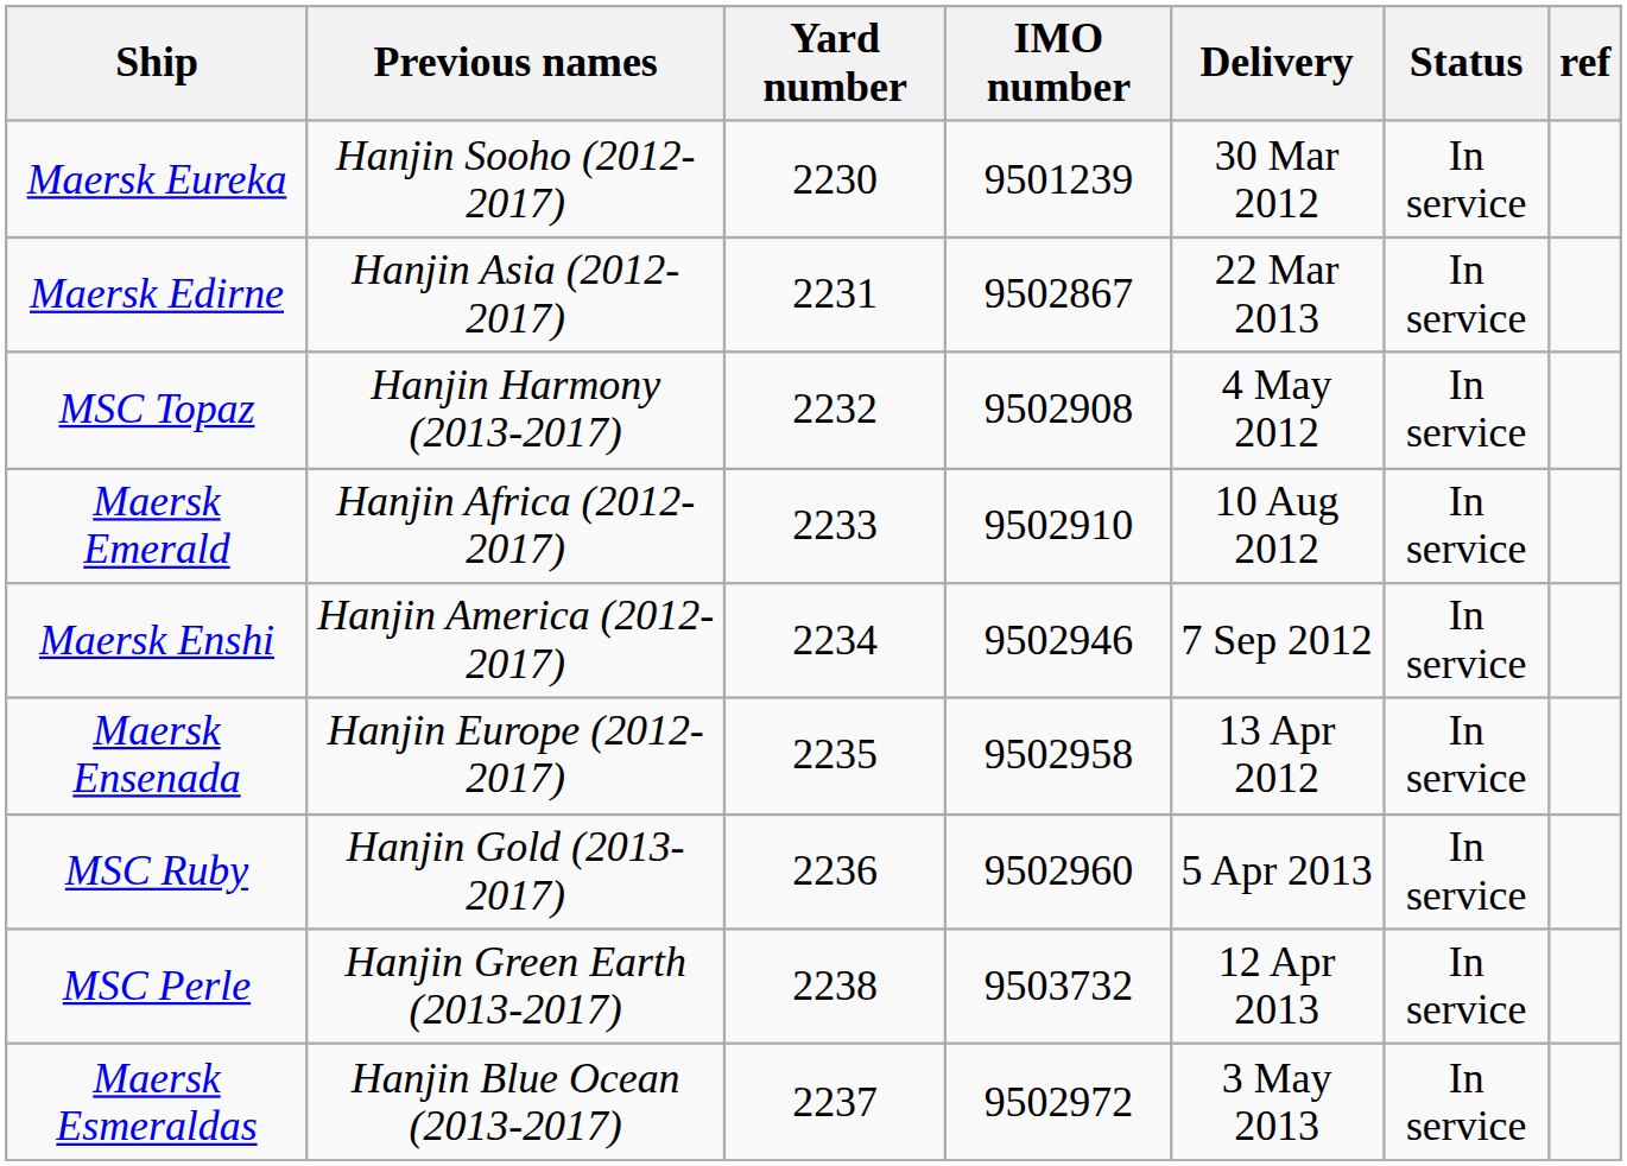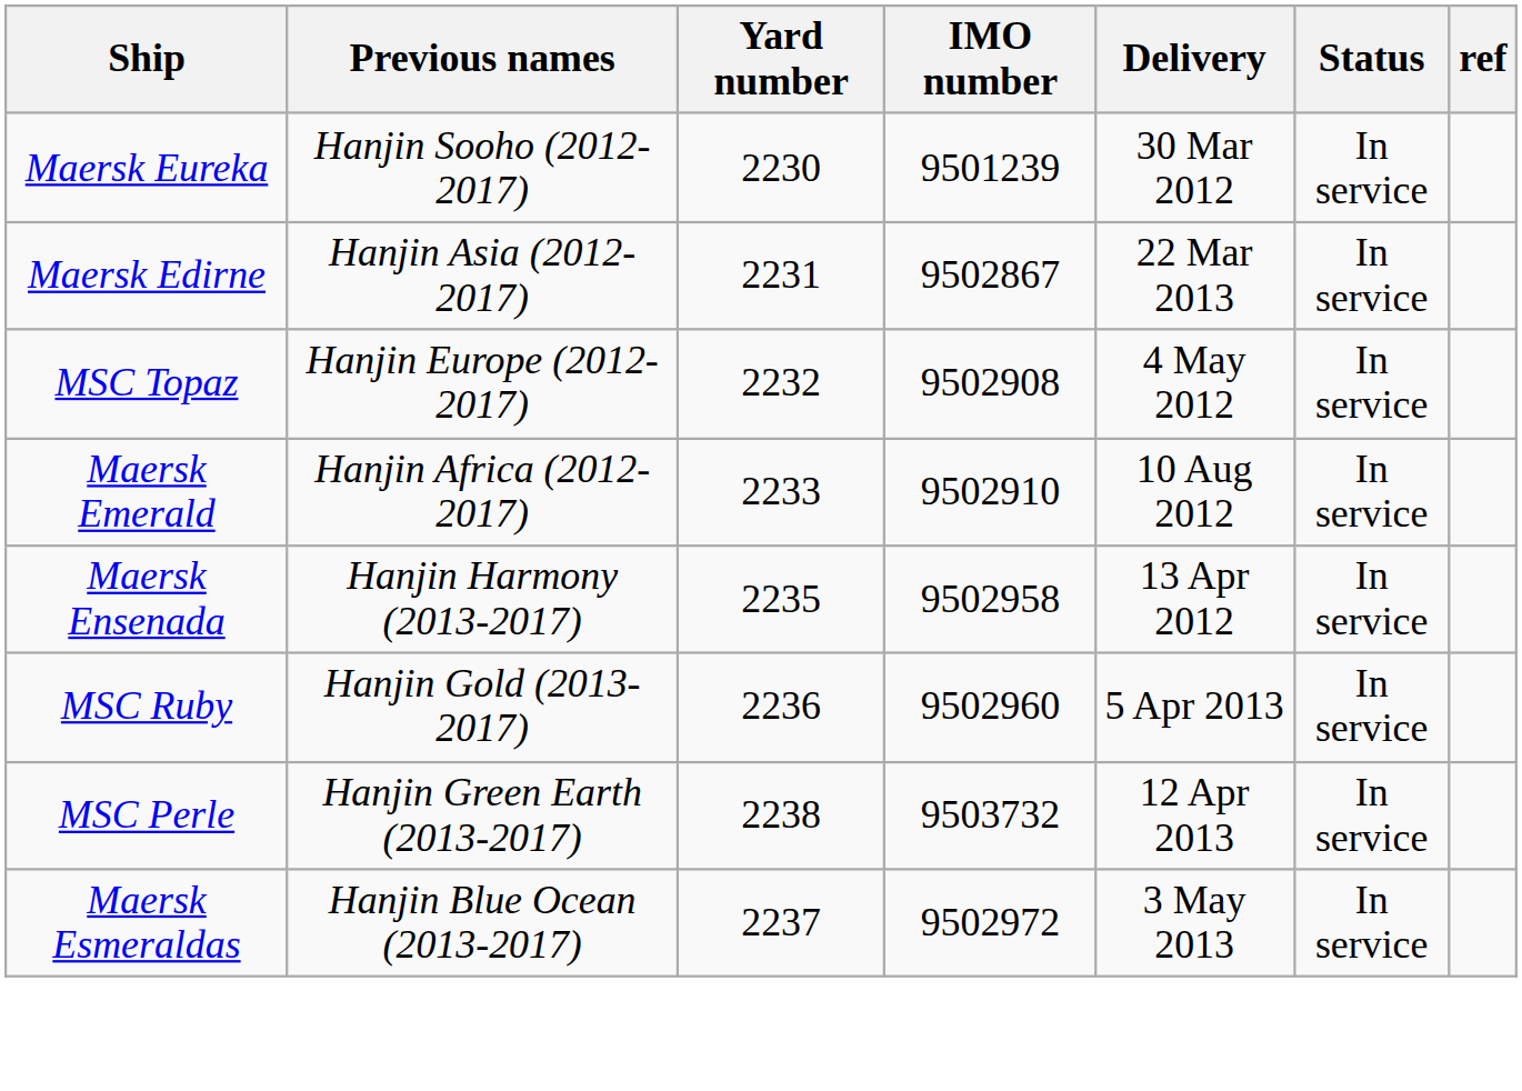 <table class="wikitable" style="text-align:center">
 <tr>
 <th>Ship</th>
 <th>Previous names</th>
 <th>Yard number</th>
 <th>IMO number</th>
 <th>Delivery</th>
 <th>Status</th>
 <th>ref</th>
 </tr>
 <tr>
 <td><em><a href='#'>Maersk Eureka</a></em></td>
 <td><em>Hanjin Sooho (2012-2017)</em></td>
 <td>2230</td>
 <td>9501239</td>
 <td>30 Mar 2012</td>
 <td>In service</td>
 <td></td>
 </tr>
 <tr>
 <td><em><a href='#'>Maersk Edirne</a></em></td>
 <td><em>Hanjin Asia (2012-2017)</em></td>
 <td>2231</td>
 <td>9502867</td>
 <td>22 Mar 2013</td>
 <td>In service</td>
 <td></td>
 </tr>
 <tr>
 <td><em><a href='#'>MSC Topaz</a></em></td>
-<td><em>Hanjin Harmony (2013-2017)</em></td>
+<td><em>Hanjin Europe (2012-2017)</em></td>
 <td>2232</td>
 <td>9502908</td>
 <td>4 May 2012</td>
 <td>In service</td>
 <td></td>
 </tr>
 <tr>
 <td><em><a href='#'>Maersk Emerald</a></em></td>
 <td><em>Hanjin Africa (2012-2017)</em></td>
 <td>2233</td>
 <td>9502910</td>
 <td>10 Aug 2012</td>
 <td>In service</td>
 <td></td>
 </tr>
 <tr>
-<td><em><a href='#'>Maersk Enshi</a></em></td>
-<td><em>Hanjin America (2012-2017)</em></td>
-<td>2234</td>
-<td>9502946</td>
-<td>7 Sep 2012</td>
-<td>In service</td>
-<td></td>
-</tr>
-<tr>
 <td><em><a href='#'>Maersk Ensenada</a></em></td>
-<td><em>Hanjin Europe (2012-2017)</em></td>
+<td><em>Hanjin Harmony (2013-2017)</em></td>
 <td>2235</td>
 <td>9502958</td>
 <td>13 Apr 2012</td>
 <td>In service</td>
 <td></td>
 </tr>
 <tr>
 <td><em><a href='#'>MSC Ruby</a></em></td>
 <td><em>Hanjin Gold (2013-2017)</em></td>
 <td>2236</td>
 <td>9502960</td>
 <td>5 Apr 2013</td>
 <td>In service</td>
 <td></td>
 </tr>
 <tr>
 <td><em><a href='#'>MSC Perle</a></em></td>
 <td><em>Hanjin Green Earth (2013-2017)</em></td>
 <td>2238</td>
 <td>9503732</td>
 <td>12 Apr 2013</td>
 <td>In service</td>
 <td></td>
 </tr>
 <tr>
 <td><em><a href='#'>Maersk Esmeraldas</a></em></td>
 <td><em>Hanjin Blue Ocean (2013-2017)</em></td>
 <td>2237</td>
 <td>9502972</td>
 <td>3 May 2013</td>
 <td>In service</td>
 <td></td>
 </tr>
 </table>
